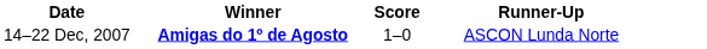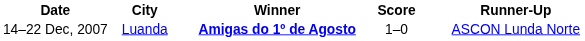 <table border="0" style="text-align:center;">
 <tr>
 <th width=125px>Date</th>
+<th width=75px>City</th>
 <th width=225px>Winner</th>
 <th>Score</th>
 <th width=225px>Runner-Up</th>
 </tr>
 <tr>
 <td>14–22 Dec, 2007</td>
+<td><a href='#'>Luanda</a></td>
 <td><strong><a href='#'>Amigas do 1º de Agosto</a></strong></td>
 <td>1–0</td>
 <td><a href='#'>ASCON Lunda Norte</a></td>
 </tr>
 </table>
